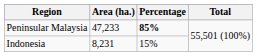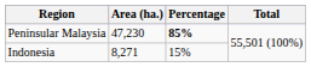 <table class="wikitable">
 <tr style="background:#96c; text-align:center;">
 <th style="text-align:center;">Region</th>
 <th>Area (ha.)</th>
 <th>Percentage</th>
 <th>Total</th>
 </tr>
 <tr>
 <td>Peninsular Malaysia</td>
-<td>47,233</td>
+<td>47,230</td>
 <td><strong>85%</strong></td>
 <td rowspan="3">55,501 (100%)</td>
 </tr>
 <tr>
 <td>Indonesia</td>
-<td>8,231</td>
+<td>8,271</td>
 <td>15%</td>
 </tr>
 </table>
